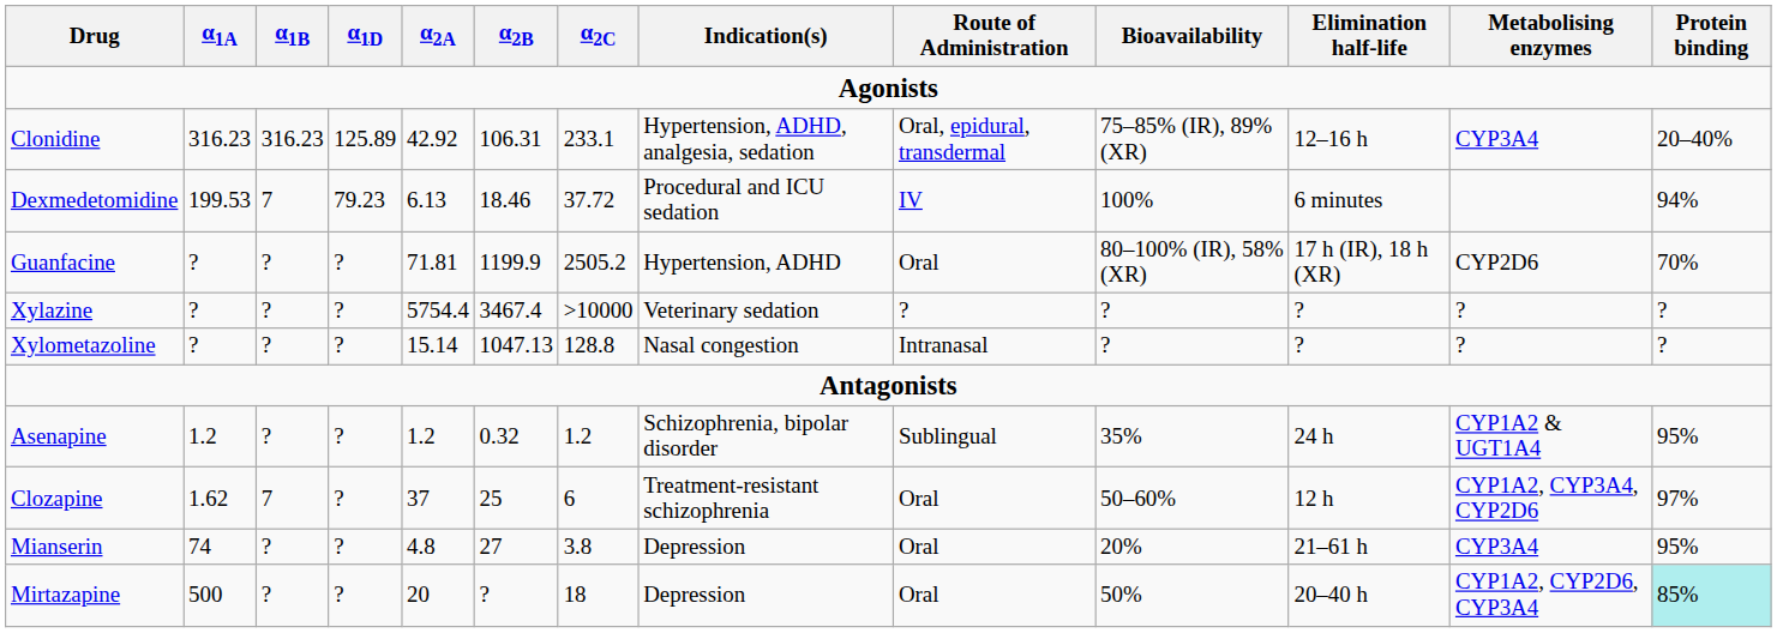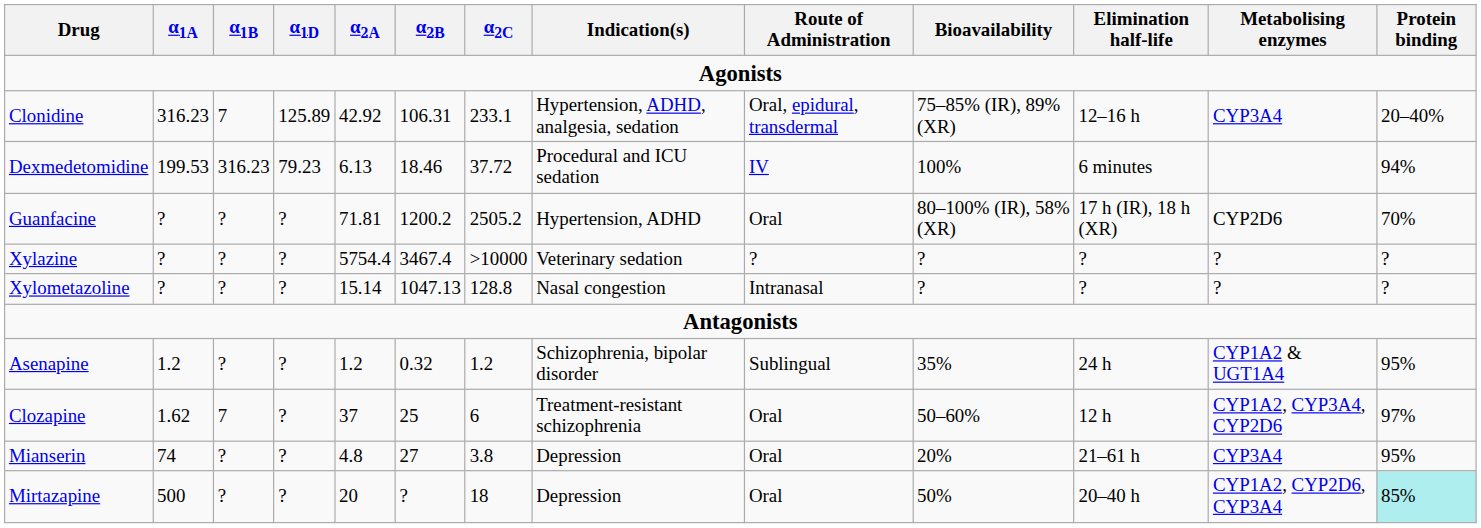 <table class="wikitable">
 <tr>
 <th>Drug</th>
 <th><a href='#'>α<sub>1A</sub></a></th>
 <th><a href='#'>α<sub>1B</sub></a></th>
 <th><a href='#'>α<sub>1D</sub></a></th>
 <th><a href='#'>α<sub>2A</sub></a></th>
 <th><a href='#'>α<sub>2B</sub></a></th>
 <th><a href='#'>α<sub>2C</sub></a></th>
 <th>Indication(s)</th>
 <th>Route of Administration</th>
 <th>Bioavailability</th>
 <th>Elimination half-life</th>
 <th>Metabolising enzymes</th>
 <th>Protein binding</th>
 </tr>
 <tr>
 <td colspan=13 align=center><strong><big>Agonists</big></strong></td>
 </tr>
 <tr>
 <td><a href='#'>Clonidine</a></td>
 <td>316.23</td>
-<td>316.23</td>
+<td>7</td>
 <td>125.89</td>
 <td>42.92</td>
 <td>106.31</td>
 <td>233.1</td>
 <td>Hypertension, <a href='#'>ADHD</a>, analgesia, sedation</td>
 <td>Oral, <a href='#'>epidural</a>, <a href='#'>transdermal</a></td>
 <td>75–85% (IR), 89% (XR)</td>
 <td>12–16 h</td>
 <td><a href='#'>CYP3A4</a></td>
 <td>20–40%</td>
 </tr>
 <tr>
 <td><a href='#'>Dexmedetomidine</a></td>
 <td>199.53</td>
-<td>7</td>
+<td>316.23</td>
 <td>79.23</td>
 <td>6.13</td>
 <td>18.46</td>
 <td>37.72</td>
 <td>Procedural and ICU sedation</td>
 <td><a href='#'>IV</a></td>
 <td>100%</td>
 <td>6 minutes</td>
 <td></td>
 <td>94%</td>
 </tr>
 <tr>
 <td><a href='#'>Guanfacine</a></td>
 <td>?</td>
 <td>?</td>
 <td>?</td>
 <td>71.81</td>
-<td>1199.9</td>
+<td>1200.2</td>
 <td>2505.2</td>
 <td>Hypertension, ADHD</td>
 <td>Oral</td>
 <td>80–100% (IR), 58% (XR)</td>
 <td>17 h (IR), 18 h (XR)</td>
 <td>CYP2D6</td>
 <td>70%</td>
 </tr>
 <tr>
 <td><a href='#'>Xylazine</a></td>
 <td>?</td>
 <td>?</td>
 <td>?</td>
 <td>5754.4</td>
 <td>3467.4</td>
 <td>>10000</td>
 <td>Veterinary sedation</td>
 <td>?</td>
 <td>?</td>
 <td>?</td>
 <td>?</td>
 <td>?</td>
 </tr>
 <tr>
 <td><a href='#'>Xylometazoline</a></td>
 <td>?</td>
 <td>?</td>
 <td>?</td>
 <td>15.14</td>
 <td>1047.13</td>
 <td>128.8</td>
 <td>Nasal congestion</td>
 <td>Intranasal</td>
 <td>?</td>
 <td>?</td>
 <td>?</td>
 <td>?</td>
 </tr>
 <tr>
 <td colspan=13 align=center><strong><big>Antagonists</big></strong></td>
 </tr>
 <tr>
 <td><a href='#'>Asenapine</a></td>
 <td>1.2</td>
 <td>?</td>
 <td>?</td>
 <td>1.2</td>
 <td>0.32</td>
 <td>1.2</td>
 <td>Schizophrenia, bipolar disorder</td>
 <td>Sublingual</td>
 <td>35%</td>
 <td>24 h</td>
 <td><a href='#'>CYP1A2</a> & <a href='#'>UGT1A4</a></td>
 <td>95%</td>
 </tr>
 <tr>
 <td><a href='#'>Clozapine</a></td>
 <td>1.62</td>
 <td>7</td>
 <td>?</td>
 <td>37</td>
 <td>25</td>
 <td>6</td>
 <td>Treatment-resistant schizophrenia</td>
 <td>Oral</td>
 <td>50–60%</td>
 <td>12 h</td>
 <td><a href='#'>CYP1A2</a>, <a href='#'>CYP3A4</a>, <a href='#'>CYP2D6</a></td>
 <td>97%</td>
 </tr>
 <tr>
 <td><a href='#'>Mianserin</a></td>
 <td>74</td>
 <td>?</td>
 <td>?</td>
 <td>4.8</td>
 <td>27</td>
 <td>3.8</td>
 <td>Depression</td>
 <td>Oral</td>
 <td>20%</td>
 <td>21–61 h</td>
 <td><a href='#'>CYP3A4</a></td>
 <td>95%</td>
 </tr>
 <tr>
 <td><a href='#'>Mirtazapine</a></td>
 <td>500</td>
 <td>?</td>
 <td>?</td>
 <td>20</td>
 <td>?</td>
 <td>18</td>
 <td>Depression</td>
 <td>Oral</td>
 <td>50%</td>
 <td>20–40 h</td>
 <td><a href='#'>CYP1A2</a>, <a href='#'>CYP2D6</a>, <a href='#'>CYP3A4</a></td>
 <td style="background: paleturquoise;">85%</td>
 </tr>
 </table>
